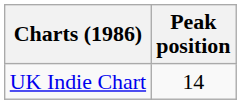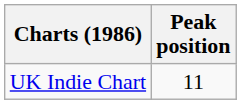 <table class="wikitable sortable">
 <tr>
 <th>Charts (1986)</th>
 <th>Peak<br>position</th>
 </tr>
 <tr>
 <td><a href='#'>UK Indie Chart</a></td>
-<td style="text-align:center;">14</td>
+<td style="text-align:center;">11</td>
 </tr>
 </table>
